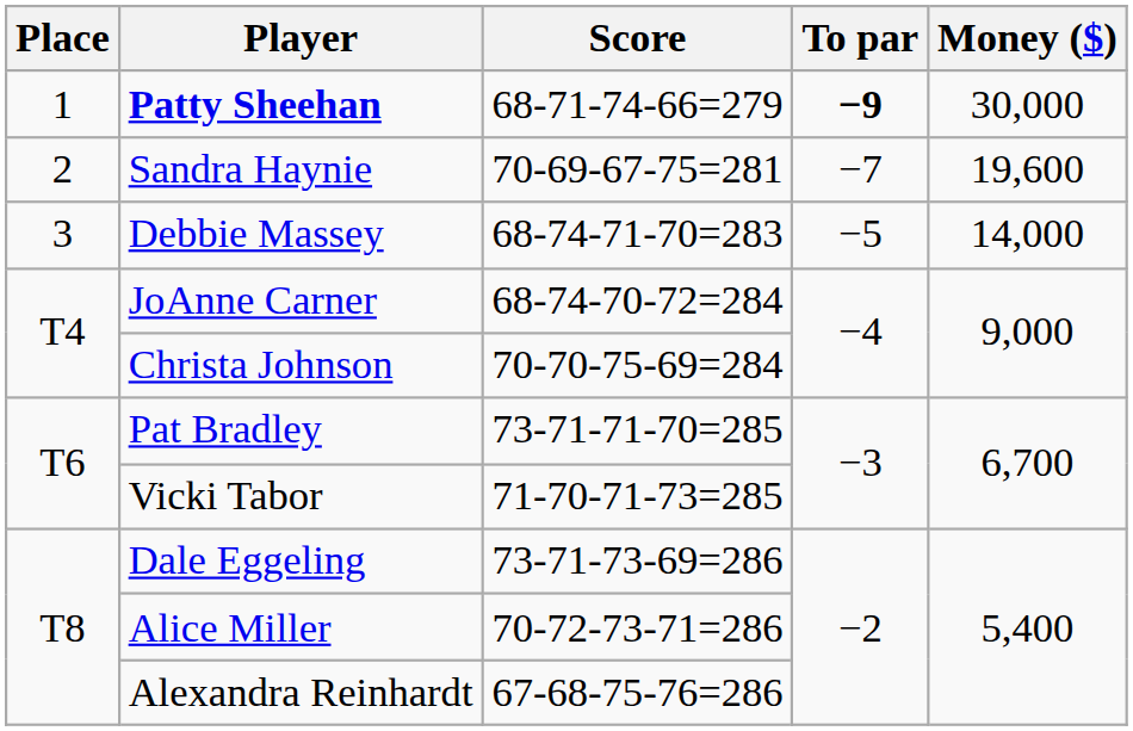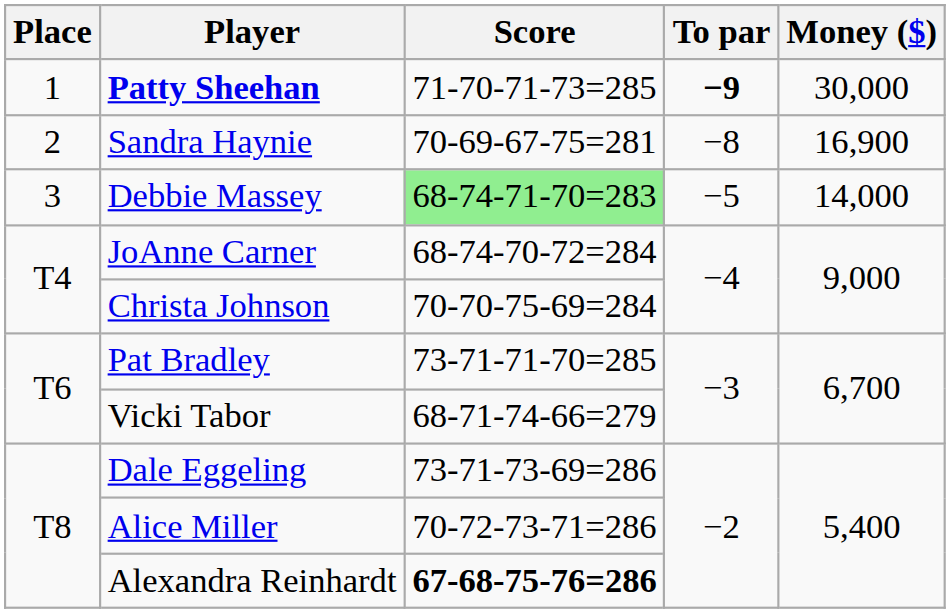 <table class="wikitable">
 <tr>
 <th>Place</th>
 <th>Player</th>
 <th>Score</th>
 <th>To par</th>
 <th>Money (<a href='#'>$</a>)</th>
 </tr>
 <tr>
 <td align=center>1</td>
 <td> <strong><a href='#'>Patty Sheehan</a></strong></td>
-<td>68-71-74-66=279</td>
+<td>71-70-71-73=285</td>
 <td align=center><strong>−9</strong></td>
 <td align=center>30,000</td>
 </tr>
 <tr>
 <td align=center>2</td>
 <td> <a href='#'>Sandra Haynie</a></td>
 <td>70-69-67-75=281</td>
-<td align=center>−7</td>
-<td align=center>19,600</td>
+<td align=center>−8</td>
+<td align=center>16,900</td>
 </tr>
 <tr>
 <td align=center>3</td>
 <td> <a href='#'>Debbie Massey</a></td>
-<td>68-74-71-70=283</td>
+<td style="background: lightgreen;">68-74-71-70=283</td>
 <td align=center>−5</td>
 <td align=center>14,000</td>
 </tr>
 <tr>
 <td align=center rowspan=2>T4</td>
 <td> <a href='#'>JoAnne Carner</a></td>
 <td>68-74-70-72=284</td>
 <td align=center rowspan=2>−4</td>
 <td align=center rowspan=2>9,000</td>
 </tr>
 <tr>
 <td> <a href='#'>Christa Johnson</a></td>
 <td>70-70-75-69=284</td>
 </tr>
 <tr>
 <td align=center rowspan=2>T6</td>
 <td> <a href='#'>Pat Bradley</a></td>
 <td>73-71-71-70=285</td>
 <td align=center rowspan=2>−3</td>
 <td align=center rowspan=2>6,700</td>
 </tr>
 <tr>
 <td> Vicki Tabor</td>
-<td>71-70-71-73=285</td>
+<td>68-71-74-66=279</td>
 </tr>
 <tr>
 <td align=center rowspan=3>T8</td>
 <td> <a href='#'>Dale Eggeling</a></td>
 <td>73-71-73-69=286</td>
 <td align=center rowspan=3>−2</td>
 <td align=center rowspan=3>5,400</td>
 </tr>
 <tr>
 <td> <a href='#'>Alice Miller</a></td>
 <td>70-72-73-71=286</td>
 </tr>
 <tr>
 <td> Alexandra Reinhardt</td>
-<td>67-68-75-76=286</td>
+<td><strong>67-68-75-76=286</strong></td>
 </tr>
 </table>
